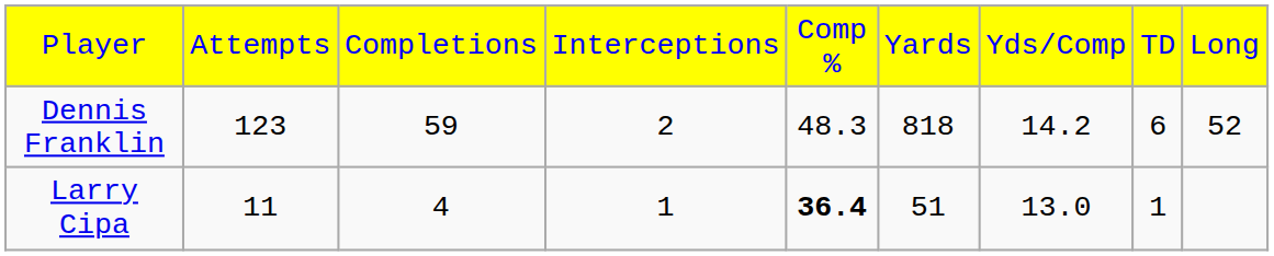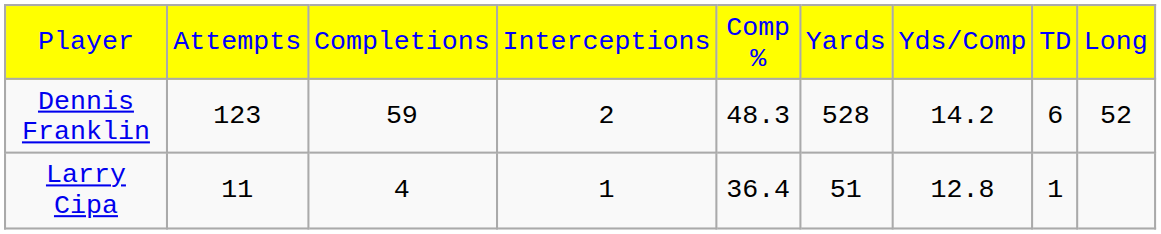 <table class="wikitable" width="90%">
 <tr align="center"  style="background:yellow;color:blue;">
 <td>Player</td>
 <td>Attempts</td>
 <td>Completions</td>
 <td>Interceptions</td>
 <td>Comp %</td>
 <td>Yards</td>
 <td>Yds/Comp</td>
 <td>TD</td>
 <td>Long</td>
 </tr>
 <tr align="center" bgcolor="">
 <td><a href='#'>Dennis Franklin</a></td>
 <td>123</td>
 <td>59</td>
 <td>2</td>
 <td>48.3</td>
-<td>818</td>
+<td>528</td>
 <td>14.2</td>
 <td>6</td>
 <td>52</td>
 </tr>
 <tr align="center" bgcolor="">
 <td><a href='#'>Larry Cipa</a></td>
 <td>11</td>
 <td>4</td>
 <td>1</td>
-<td><strong>36.4</strong></td>
+<td>36.4</td>
 <td>51</td>
-<td>13.0</td>
+<td>12.8</td>
 <td>1</td>
 <td></td>
 </tr>
 </table>
